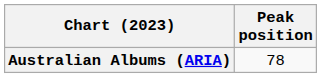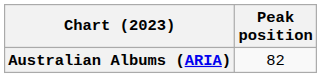 <table class="wikitable plainrowheaders" style="text-align:center">
 <tr>
 <th scope="col">Chart (2023)</th>
 <th scope="col">Peak<br>position</th>
 </tr>
 <tr>
 <th scope="row">Australian Albums (<a href='#'>ARIA</a>)</th>
-<td>78</td>
+<td>82</td>
 </tr>
 </table>
